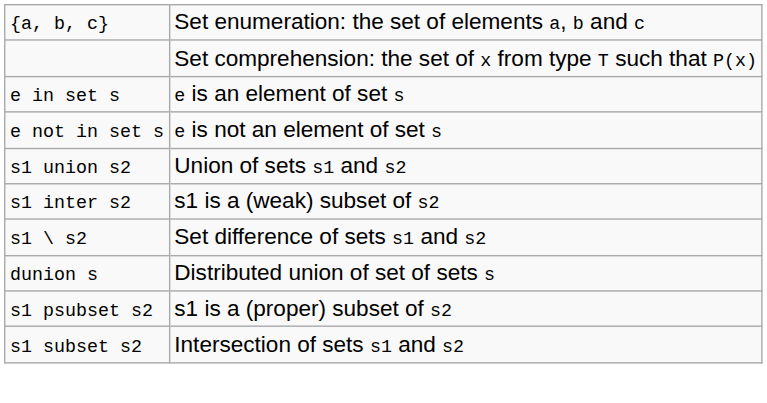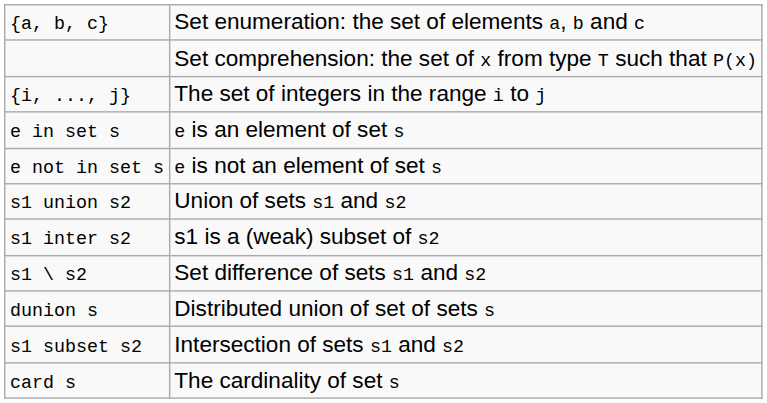 <table border="1" class="wikitable">
 <tr>
 <td><code>{a, b, c}</code></td>
 <td>Set enumeration: the set of elements <code>a</code>, <code>b</code> and <code>c</code></td>
 </tr>
 <tr>
 <td><code></code></td>
 <td>Set comprehension: the set of <code>x</code> from type <code>T</code> such that <code>P(x)</code></td>
+</tr>
+<tr>
+<td><code>{i, ..., j}</code></td>
+<td>The set of integers in the range <code>i</code> to <code>j</code></td>
 </tr>
 <tr>
 <td><code>e in set s</code></td>
 <td><code>e</code> is an element of set <code>s</code></td>
 </tr>
 <tr>
 <td><code>e not in set s</code></td>
 <td><code>e</code> is not an element of set <code>s</code></td>
 </tr>
 <tr>
 <td><code>s1 union s2</code></td>
 <td>Union of sets <code>s1</code> and <code>s2</code></td>
 </tr>
 <tr>
 <td><code>s1 inter s2</code></td>
 <td>s1 is a (weak) subset of <code>s2</code></td>
 </tr>
 <tr>
 <td><code>s1 \ s2</code></td>
 <td>Set difference of sets <code>s1</code> and <code>s2</code></td>
 </tr>
 <tr>
 <td><code>dunion s</code></td>
 <td>Distributed union of set of sets <code>s</code></td>
 </tr>
 <tr>
-<td><code>s1 psubset s2</code></td>
-<td>s1 is a (proper) subset of <code>s2</code></td>
-</tr>
-<tr>
 <td><code>s1 subset s2</code></td>
 <td>Intersection of sets <code>s1</code> and <code>s2</code></td>
 </tr>
+<tr>
+<td><code>card s</code></td>
+<td>The cardinality of set <code>s</code></td>
+</tr>
 </table>
